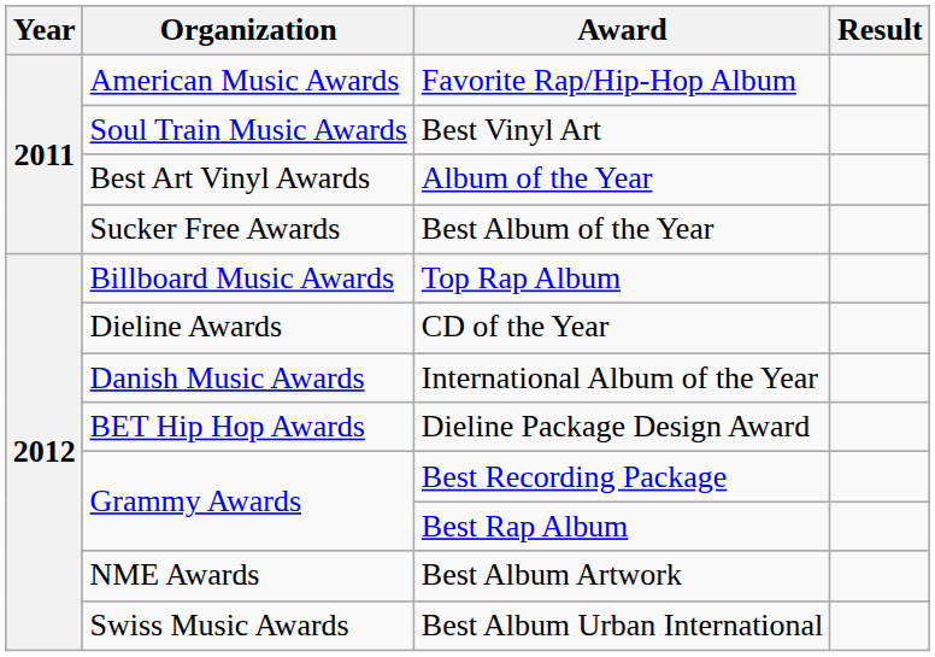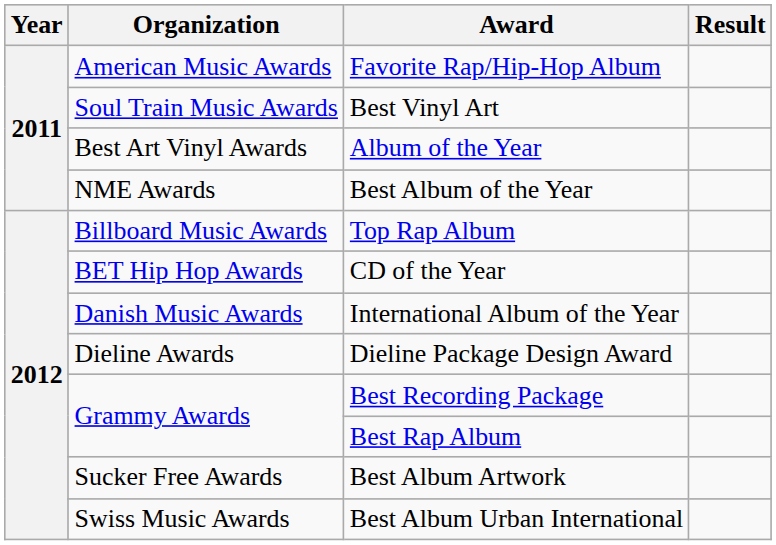 <table class="wikitable sortable plainrowheaders">
 <tr>
 <th scope="col">Year</th>
 <th scope="col">Organization</th>
 <th scope="col">Award</th>
 <th scope="col">Result</th>
 </tr>
 <tr>
 <th scope="row" rowspan="4">2011</th>
 <td><a href='#'>American Music Awards</a></td>
 <td><a href='#'>Favorite Rap/Hip-Hop Album</a></td>
 <td></td>
 </tr>
 <tr>
 <td><a href='#'>Soul Train Music Awards</a></td>
 <td>Best Vinyl Art</td>
 <td></td>
 </tr>
 <tr>
 <td>Best Art Vinyl Awards</td>
 <td><a href='#'>Album of the Year</a></td>
 <td></td>
 </tr>
 <tr>
-<td>Sucker Free Awards</td>
+<td>NME Awards</td>
 <td>Best Album of the Year</td>
 <td></td>
 </tr>
 <tr>
 <th scope="row" rowspan="8">2012</th>
 <td><a href='#'>Billboard Music Awards</a></td>
 <td><a href='#'>Top Rap Album</a></td>
 <td></td>
 </tr>
 <tr>
-<td>Dieline Awards</td>
+<td><a href='#'>BET Hip Hop Awards</a></td>
 <td>CD of the Year</td>
 <td></td>
 </tr>
 <tr>
 <td><a href='#'>Danish Music Awards</a></td>
 <td>International Album of the Year</td>
 <td></td>
 </tr>
 <tr>
-<td><a href='#'>BET Hip Hop Awards</a></td>
+<td>Dieline Awards</td>
 <td>Dieline Package Design Award</td>
 <td></td>
 </tr>
 <tr>
 <td rowspan="2"><a href='#'>Grammy Awards</a></td>
 <td><a href='#'>Best Recording Package</a></td>
 <td></td>
 </tr>
 <tr>
 <td><a href='#'>Best Rap Album</a></td>
 <td></td>
 </tr>
 <tr>
-<td>NME Awards</td>
+<td>Sucker Free Awards</td>
 <td>Best Album Artwork</td>
 <td></td>
 </tr>
 <tr>
 <td>Swiss Music Awards</td>
 <td>Best Album Urban International</td>
 <td></td>
 </tr>
 </table>
